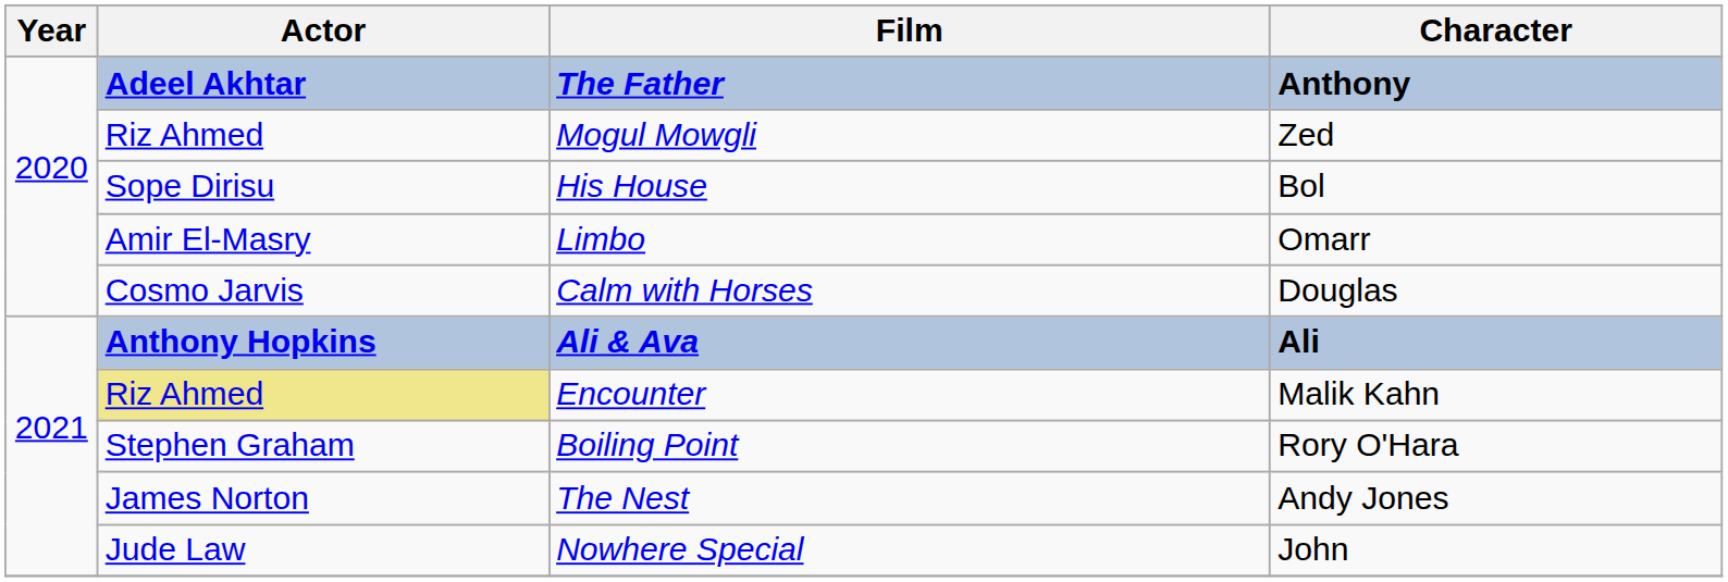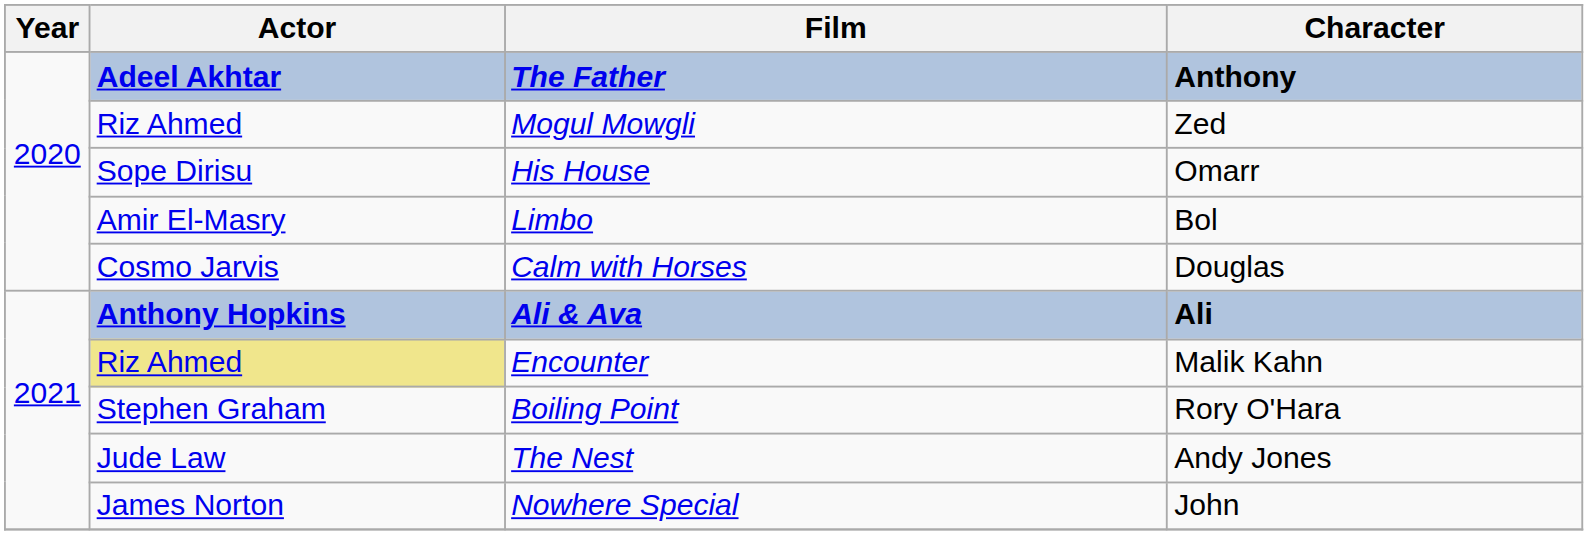 <table class="wikitable" width="95%" cellpadding="5">
 <tr>
 <th width="5%">Year</th>
 <th width="25%">Actor</th>
 <th width="40%">Film</th>
 <th width="25%">Character</th>
 </tr>
 <tr>
 <td rowspan="5" style="text-align:center;"><a href='#'>2020</a><br><br></td>
 <td style="background:#B0C4DE"><strong><a href='#'>Adeel Akhtar</a></strong></td>
 <td style="background:#B0C4DE"><strong><em><a href='#'>The Father</a></em></strong></td>
 <td style="background:#B0C4DE"><strong>Anthony</strong></td>
 </tr>
 <tr>
 <td><a href='#'>Riz Ahmed</a></td>
 <td><em><a href='#'>Mogul Mowgli</a></em></td>
 <td>Zed</td>
 </tr>
 <tr>
 <td><a href='#'>Sope Dirisu</a></td>
 <td><em><a href='#'>His House</a></em></td>
-<td>Bol</td>
+<td>Omarr</td>
 </tr>
 <tr>
 <td><a href='#'>Amir El-Masry</a></td>
 <td><em><a href='#'>Limbo</a></em></td>
-<td>Omarr</td>
+<td>Bol</td>
 </tr>
 <tr>
 <td><a href='#'>Cosmo Jarvis</a></td>
 <td><em><a href='#'>Calm with Horses</a></em></td>
 <td>Douglas</td>
 </tr>
 <tr>
 <td rowspan="5" style="text-align:center;"><a href='#'>2021</a><br><br></td>
 <td style="background:#B0C4DE"><strong><a href='#'>Anthony Hopkins</a></strong></td>
 <td style="background:#B0C4DE"><strong><em><a href='#'>Ali & Ava</a></em></strong></td>
 <td style="background:#B0C4DE"><strong>Ali</strong></td>
 </tr>
 <tr>
 <td style="background: khaki;"><a href='#'>Riz Ahmed</a></td>
 <td><em><a href='#'>Encounter</a></em></td>
 <td>Malik Kahn</td>
 </tr>
 <tr>
 <td><a href='#'>Stephen Graham</a></td>
 <td><em><a href='#'>Boiling Point</a></em></td>
 <td>Rory O'Hara</td>
 </tr>
 <tr>
-<td><a href='#'>James Norton</a></td>
+<td><a href='#'>Jude Law</a></td>
 <td><em><a href='#'>The Nest</a></em></td>
 <td>Andy Jones</td>
 </tr>
 <tr>
-<td><a href='#'>Jude Law</a></td>
+<td><a href='#'>James Norton</a></td>
 <td><em><a href='#'>Nowhere Special</a></em></td>
 <td>John</td>
 </tr>
 <tr>
 </tr>
 </table>
